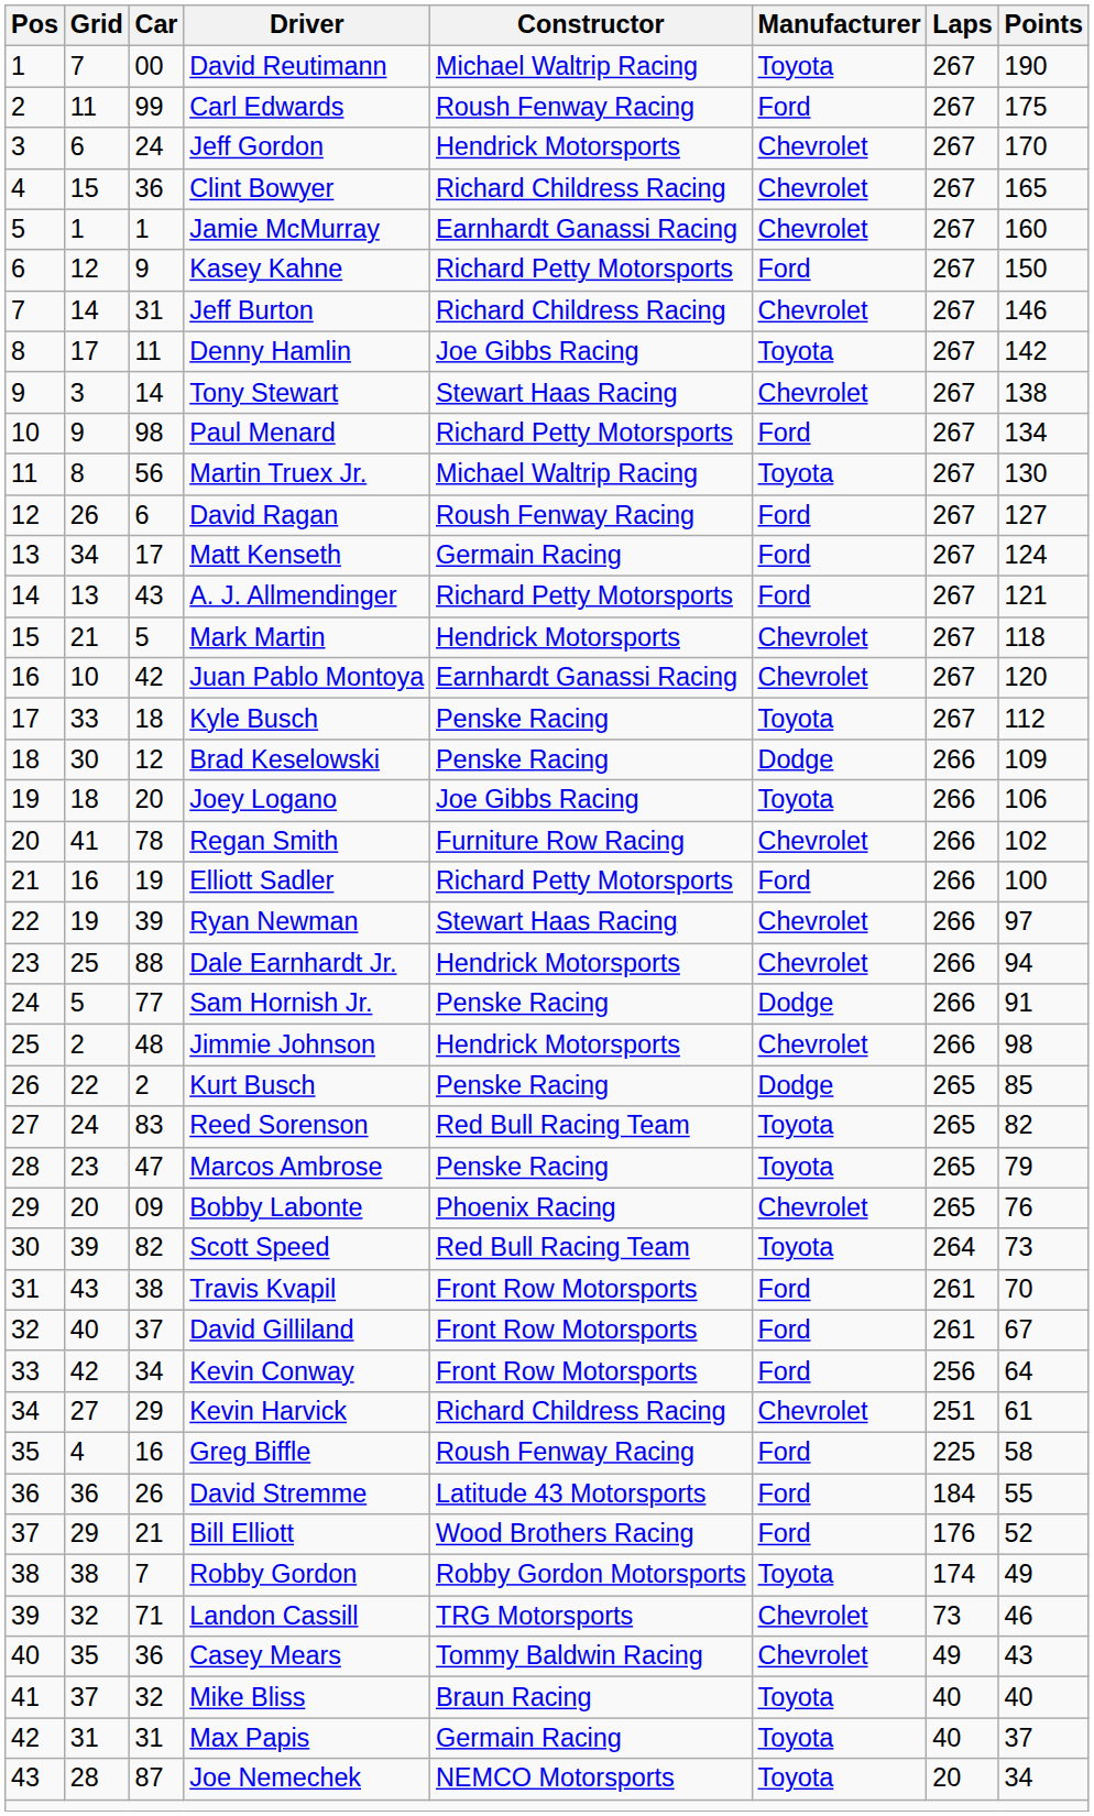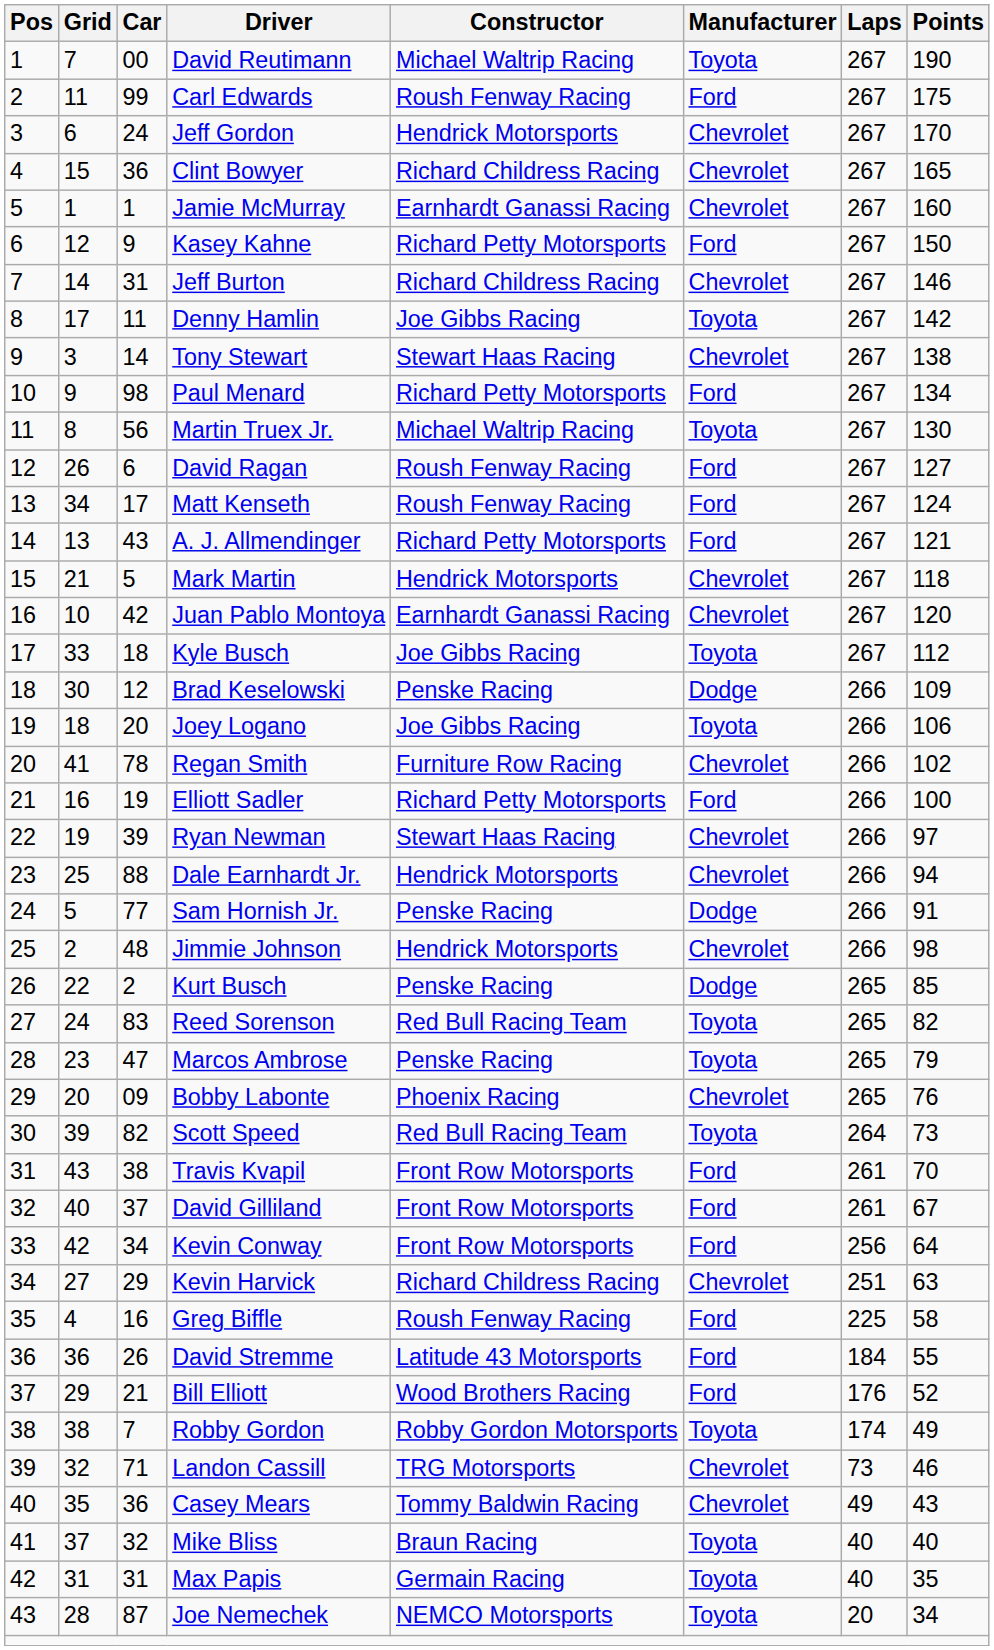 <table class="sortable wikitable" border="1">
 <tr>
 <th>Pos</th>
 <th>Grid</th>
 <th>Car</th>
 <th>Driver</th>
 <th>Constructor</th>
 <th>Manufacturer</th>
 <th>Laps</th>
 <th>Points</th>
 </tr>
 <tr>
 <td>1</td>
 <td>7</td>
 <td>00</td>
 <td><a href='#'>David Reutimann</a></td>
 <td><a href='#'>Michael Waltrip Racing</a></td>
 <td><a href='#'>Toyota</a></td>
 <td>267</td>
 <td>190</td>
 </tr>
 <tr>
 <td>2</td>
 <td>11</td>
 <td>99</td>
 <td><a href='#'>Carl Edwards</a></td>
 <td><a href='#'>Roush Fenway Racing</a></td>
 <td><a href='#'>Ford</a></td>
 <td>267</td>
 <td>175</td>
 </tr>
 <tr>
 <td>3</td>
 <td>6</td>
 <td>24</td>
 <td><a href='#'>Jeff Gordon</a></td>
 <td><a href='#'>Hendrick Motorsports</a></td>
 <td><a href='#'>Chevrolet</a></td>
 <td>267</td>
 <td>170</td>
 </tr>
 <tr>
 <td>4</td>
 <td>15</td>
 <td>36</td>
 <td><a href='#'>Clint Bowyer</a></td>
 <td><a href='#'>Richard Childress Racing</a></td>
 <td><a href='#'>Chevrolet</a></td>
 <td>267</td>
 <td>165</td>
 </tr>
 <tr>
 <td>5</td>
 <td>1</td>
 <td>1</td>
 <td><a href='#'>Jamie McMurray</a></td>
 <td><a href='#'>Earnhardt Ganassi Racing</a></td>
 <td><a href='#'>Chevrolet</a></td>
 <td>267</td>
 <td>160</td>
 </tr>
 <tr>
 <td>6</td>
 <td>12</td>
 <td>9</td>
 <td><a href='#'>Kasey Kahne</a></td>
 <td><a href='#'>Richard Petty Motorsports</a></td>
 <td><a href='#'>Ford</a></td>
 <td>267</td>
 <td>150</td>
 </tr>
 <tr>
 <td>7</td>
 <td>14</td>
 <td>31</td>
 <td><a href='#'>Jeff Burton</a></td>
 <td><a href='#'>Richard Childress Racing</a></td>
 <td><a href='#'>Chevrolet</a></td>
 <td>267</td>
 <td>146</td>
 </tr>
 <tr>
 <td>8</td>
 <td>17</td>
 <td>11</td>
 <td><a href='#'>Denny Hamlin</a></td>
 <td><a href='#'>Joe Gibbs Racing</a></td>
 <td><a href='#'>Toyota</a></td>
 <td>267</td>
 <td>142</td>
 </tr>
 <tr>
 <td>9</td>
 <td>3</td>
 <td>14</td>
 <td><a href='#'>Tony Stewart</a></td>
 <td><a href='#'>Stewart Haas Racing</a></td>
 <td><a href='#'>Chevrolet</a></td>
 <td>267</td>
 <td>138</td>
 </tr>
 <tr>
 <td>10</td>
 <td>9</td>
 <td>98</td>
 <td><a href='#'>Paul Menard</a></td>
 <td><a href='#'>Richard Petty Motorsports</a></td>
 <td><a href='#'>Ford</a></td>
 <td>267</td>
 <td>134</td>
 </tr>
 <tr>
 <td>11</td>
 <td>8</td>
 <td>56</td>
 <td><a href='#'>Martin Truex Jr.</a></td>
 <td><a href='#'>Michael Waltrip Racing</a></td>
 <td><a href='#'>Toyota</a></td>
 <td>267</td>
 <td>130</td>
 </tr>
 <tr>
 <td>12</td>
 <td>26</td>
 <td>6</td>
 <td><a href='#'>David Ragan</a></td>
 <td><a href='#'>Roush Fenway Racing</a></td>
 <td><a href='#'>Ford</a></td>
 <td>267</td>
 <td>127</td>
 </tr>
 <tr>
 <td>13</td>
 <td>34</td>
 <td>17</td>
 <td><a href='#'>Matt Kenseth</a></td>
-<td><a href='#'>Germain Racing</a></td>
+<td><a href='#'>Roush Fenway Racing</a></td>
 <td><a href='#'>Ford</a></td>
 <td>267</td>
 <td>124</td>
 </tr>
 <tr>
 <td>14</td>
 <td>13</td>
 <td>43</td>
 <td><a href='#'>A. J. Allmendinger</a></td>
 <td><a href='#'>Richard Petty Motorsports</a></td>
 <td><a href='#'>Ford</a></td>
 <td>267</td>
 <td>121</td>
 </tr>
 <tr>
 <td>15</td>
 <td>21</td>
 <td>5</td>
 <td><a href='#'>Mark Martin</a></td>
 <td><a href='#'>Hendrick Motorsports</a></td>
 <td><a href='#'>Chevrolet</a></td>
 <td>267</td>
 <td>118</td>
 </tr>
 <tr>
 <td>16</td>
 <td>10</td>
 <td>42</td>
 <td><a href='#'>Juan Pablo Montoya</a></td>
 <td><a href='#'>Earnhardt Ganassi Racing</a></td>
 <td><a href='#'>Chevrolet</a></td>
 <td>267</td>
 <td>120</td>
 </tr>
 <tr>
 <td>17</td>
 <td>33</td>
 <td>18</td>
 <td><a href='#'>Kyle Busch</a></td>
-<td><a href='#'>Penske Racing</a></td>
+<td><a href='#'>Joe Gibbs Racing</a></td>
 <td><a href='#'>Toyota</a></td>
 <td>267</td>
 <td>112</td>
 </tr>
 <tr>
 <td>18</td>
 <td>30</td>
 <td>12</td>
 <td><a href='#'>Brad Keselowski</a></td>
 <td><a href='#'>Penske Racing</a></td>
 <td><a href='#'>Dodge</a></td>
 <td>266</td>
 <td>109</td>
 </tr>
 <tr>
 <td>19</td>
 <td>18</td>
 <td>20</td>
 <td><a href='#'>Joey Logano</a></td>
 <td><a href='#'>Joe Gibbs Racing</a></td>
 <td><a href='#'>Toyota</a></td>
 <td>266</td>
 <td>106</td>
 </tr>
 <tr>
 <td>20</td>
 <td>41</td>
 <td>78</td>
 <td><a href='#'>Regan Smith</a></td>
 <td><a href='#'>Furniture Row Racing</a></td>
 <td><a href='#'>Chevrolet</a></td>
 <td>266</td>
 <td>102</td>
 </tr>
 <tr>
 <td>21</td>
 <td>16</td>
 <td>19</td>
 <td><a href='#'>Elliott Sadler</a></td>
 <td><a href='#'>Richard Petty Motorsports</a></td>
 <td><a href='#'>Ford</a></td>
 <td>266</td>
 <td>100</td>
 </tr>
 <tr>
 <td>22</td>
 <td>19</td>
 <td>39</td>
 <td><a href='#'>Ryan Newman</a></td>
 <td><a href='#'>Stewart Haas Racing</a></td>
 <td><a href='#'>Chevrolet</a></td>
 <td>266</td>
 <td>97</td>
 </tr>
 <tr>
 <td>23</td>
 <td>25</td>
 <td>88</td>
 <td><a href='#'>Dale Earnhardt Jr.</a></td>
 <td><a href='#'>Hendrick Motorsports</a></td>
 <td><a href='#'>Chevrolet</a></td>
 <td>266</td>
 <td>94</td>
 </tr>
 <tr>
 <td>24</td>
 <td>5</td>
 <td>77</td>
 <td><a href='#'>Sam Hornish Jr.</a></td>
 <td><a href='#'>Penske Racing</a></td>
 <td><a href='#'>Dodge</a></td>
 <td>266</td>
 <td>91</td>
 </tr>
 <tr>
 <td>25</td>
 <td>2</td>
 <td>48</td>
 <td><a href='#'>Jimmie Johnson</a></td>
 <td><a href='#'>Hendrick Motorsports</a></td>
 <td><a href='#'>Chevrolet</a></td>
 <td>266</td>
 <td>98</td>
 </tr>
 <tr>
 <td>26</td>
 <td>22</td>
 <td>2</td>
 <td><a href='#'>Kurt Busch</a></td>
 <td><a href='#'>Penske Racing</a></td>
 <td><a href='#'>Dodge</a></td>
 <td>265</td>
 <td>85</td>
 </tr>
 <tr>
 <td>27</td>
 <td>24</td>
 <td>83</td>
 <td><a href='#'>Reed Sorenson</a></td>
 <td><a href='#'>Red Bull Racing Team</a></td>
 <td><a href='#'>Toyota</a></td>
 <td>265</td>
 <td>82</td>
 </tr>
 <tr>
 <td>28</td>
 <td>23</td>
 <td>47</td>
 <td><a href='#'>Marcos Ambrose</a></td>
 <td><a href='#'>Penske Racing</a></td>
 <td><a href='#'>Toyota</a></td>
 <td>265</td>
 <td>79</td>
 </tr>
 <tr>
 <td>29</td>
 <td>20</td>
 <td>09</td>
 <td><a href='#'>Bobby Labonte</a></td>
 <td><a href='#'>Phoenix Racing</a></td>
 <td><a href='#'>Chevrolet</a></td>
 <td>265</td>
 <td>76</td>
 </tr>
 <tr>
 <td>30</td>
 <td>39</td>
 <td>82</td>
 <td><a href='#'>Scott Speed</a></td>
 <td><a href='#'>Red Bull Racing Team</a></td>
 <td><a href='#'>Toyota</a></td>
 <td>264</td>
 <td>73</td>
 </tr>
 <tr>
 <td>31</td>
 <td>43</td>
 <td>38</td>
 <td><a href='#'>Travis Kvapil</a></td>
 <td><a href='#'>Front Row Motorsports</a></td>
 <td><a href='#'>Ford</a></td>
 <td>261</td>
 <td>70</td>
 </tr>
 <tr>
 <td>32</td>
 <td>40</td>
 <td>37</td>
 <td><a href='#'>David Gilliland</a></td>
 <td><a href='#'>Front Row Motorsports</a></td>
 <td><a href='#'>Ford</a></td>
 <td>261</td>
 <td>67</td>
 </tr>
 <tr>
 <td>33</td>
 <td>42</td>
 <td>34</td>
 <td><a href='#'>Kevin Conway</a></td>
 <td><a href='#'>Front Row Motorsports</a></td>
 <td><a href='#'>Ford</a></td>
 <td>256</td>
 <td>64</td>
 </tr>
 <tr>
 <td>34</td>
 <td>27</td>
 <td>29</td>
 <td><a href='#'>Kevin Harvick</a></td>
 <td><a href='#'>Richard Childress Racing</a></td>
 <td><a href='#'>Chevrolet</a></td>
 <td>251</td>
-<td>61</td>
+<td>63</td>
 </tr>
 <tr>
 <td>35</td>
 <td>4</td>
 <td>16</td>
 <td><a href='#'>Greg Biffle</a></td>
 <td><a href='#'>Roush Fenway Racing</a></td>
 <td><a href='#'>Ford</a></td>
 <td>225</td>
 <td>58</td>
 </tr>
 <tr>
 <td>36</td>
 <td>36</td>
 <td>26</td>
 <td><a href='#'>David Stremme</a></td>
 <td><a href='#'>Latitude 43 Motorsports</a></td>
 <td><a href='#'>Ford</a></td>
 <td>184</td>
 <td>55</td>
 </tr>
 <tr>
 <td>37</td>
 <td>29</td>
 <td>21</td>
 <td><a href='#'>Bill Elliott</a></td>
 <td><a href='#'>Wood Brothers Racing</a></td>
 <td><a href='#'>Ford</a></td>
 <td>176</td>
 <td>52</td>
 </tr>
 <tr>
 <td>38</td>
 <td>38</td>
 <td>7</td>
 <td><a href='#'>Robby Gordon</a></td>
 <td><a href='#'>Robby Gordon Motorsports</a></td>
 <td><a href='#'>Toyota</a></td>
 <td>174</td>
 <td>49</td>
 </tr>
 <tr>
 <td>39</td>
 <td>32</td>
 <td>71</td>
 <td><a href='#'>Landon Cassill</a></td>
 <td><a href='#'>TRG Motorsports</a></td>
 <td><a href='#'>Chevrolet</a></td>
 <td>73</td>
 <td>46</td>
 </tr>
 <tr>
 <td>40</td>
 <td>35</td>
 <td>36</td>
 <td><a href='#'>Casey Mears</a></td>
 <td><a href='#'>Tommy Baldwin Racing</a></td>
 <td><a href='#'>Chevrolet</a></td>
 <td>49</td>
 <td>43</td>
 </tr>
 <tr>
 <td>41</td>
 <td>37</td>
 <td>32</td>
 <td><a href='#'>Mike Bliss</a></td>
 <td><a href='#'>Braun Racing</a></td>
 <td><a href='#'>Toyota</a></td>
 <td>40</td>
 <td>40</td>
 </tr>
 <tr>
 <td>42</td>
 <td>31</td>
 <td>31</td>
 <td><a href='#'>Max Papis</a></td>
 <td><a href='#'>Germain Racing</a></td>
 <td><a href='#'>Toyota</a></td>
 <td>40</td>
-<td>37</td>
+<td>35</td>
 </tr>
 <tr>
 <td>43</td>
 <td>28</td>
 <td>87</td>
 <td><a href='#'>Joe Nemechek</a></td>
 <td><a href='#'>NEMCO Motorsports</a></td>
 <td><a href='#'>Toyota</a></td>
 <td>20</td>
 <td>34</td>
 </tr>
 <tr class="sortbottom">
 <td colspan="9"></td>
 </tr>
 </table>
